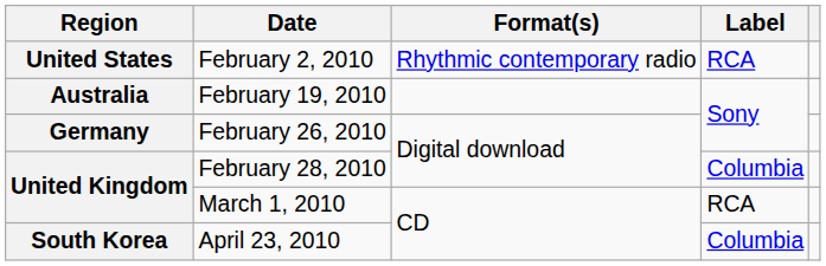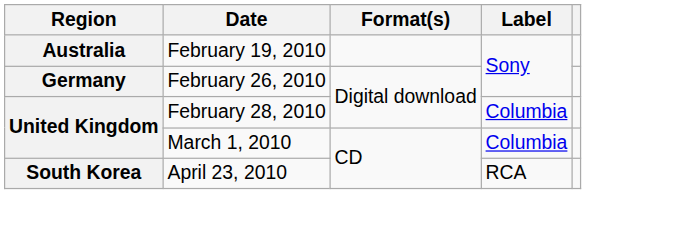 <table class="wikitable plainrowheaders">
 <tr>
 <th scope="col">Region</th>
 <th scope="col">Date</th>
 <th scope="col">Format(s)</th>
 <th scope="col">Label</th>
 <th scope="col"></th>
-</tr>
-<tr>
-<th scope="row">United States</th>
-<td>February 2, 2010</td>
-<td><a href='#'>Rhythmic contemporary</a> radio</td>
-<td><a href='#'>RCA</a></td>
-<td align="center"></td>
 </tr>
 <tr>
 <th scope="row">Australia</th>
 <td>February 19, 2010</td>
 <td></td>
 <td rowspan="2"><a href='#'>Sony</a></td>
 <td align="center"></td>
 </tr>
 <tr>
 <th scope="row">Germany</th>
 <td>February 26, 2010</td>
 <td rowspan="2">Digital download</td>
 <td align="center"></td>
 </tr>
 <tr>
 <th rowspan="2" scope="row">United Kingdom</th>
 <td>February 28, 2010</td>
 <td><a href='#'>Columbia</a></td>
 <td align="center"></td>
 </tr>
 <tr>
 <td>March 1, 2010</td>
 <td rowspan="2">CD</td>
-<td>RCA</td>
+<td><a href='#'>Columbia</a></td>
 <td align="center"></td>
 </tr>
 <tr>
 <th scope="row">South Korea</th>
 <td>April 23, 2010</td>
-<td><a href='#'>Columbia</a></td>
+<td>RCA</td>
 <td align="center"></td>
 </tr>
 </table>
